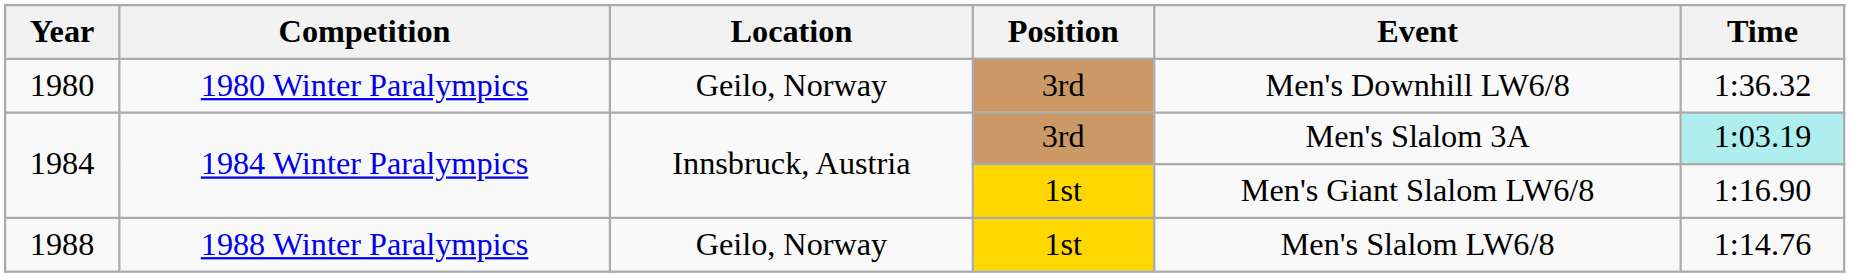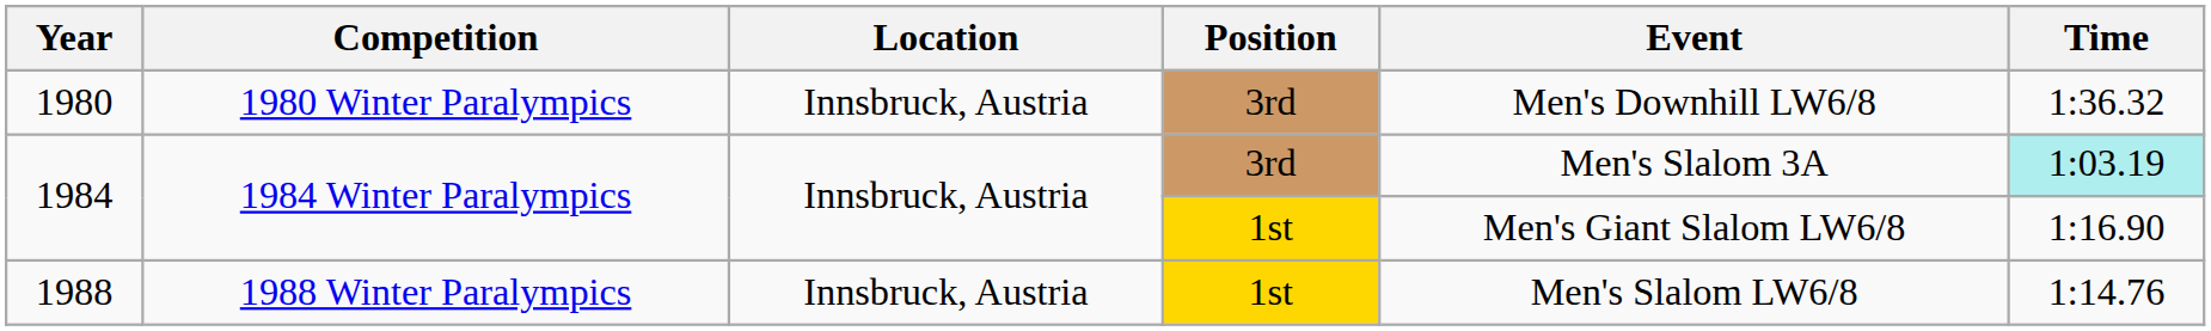 <table class="wikitable" width=65% style="font-size:90%; text-align:center;">
 <tr>
 <th>Year</th>
 <th>Competition</th>
 <th>Location</th>
 <th>Position</th>
 <th>Event</th>
 <th>Time</th>
 </tr>
 <tr>
 <td>1980</td>
 <td><a href='#'>1980 Winter Paralympics</a></td>
-<td>Geilo, Norway</td>
+<td>Innsbruck, Austria</td>
 <td bgcolor=cc9966>3rd</td>
 <td>Men's Downhill LW6/8</td>
 <td>1:36.32</td>
 </tr>
 <tr>
 <td rowspan=2>1984</td>
 <td rowspan=2><a href='#'>1984 Winter Paralympics</a></td>
 <td rowspan=2>Innsbruck, Austria</td>
 <td bgcolor=cc9966>3rd</td>
 <td>Men's Slalom 3A</td>
 <td style="background: paleturquoise;">1:03.19</td>
 </tr>
 <tr>
 <td bgcolor=gold>1st</td>
 <td>Men's Giant Slalom LW6/8</td>
 <td>1:16.90</td>
 </tr>
 <tr>
 <td>1988</td>
 <td><a href='#'>1988 Winter Paralympics</a></td>
-<td>Geilo, Norway</td>
+<td>Innsbruck, Austria</td>
 <td bgcolor=gold>1st</td>
 <td>Men's Slalom LW6/8</td>
 <td>1:14.76</td>
 </tr>
 </table>
